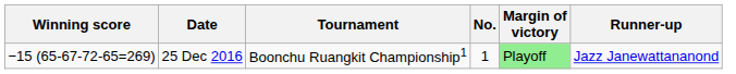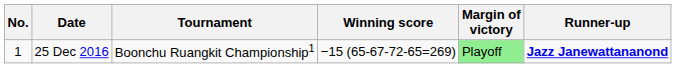 <table class="wikitable" style="font-size:95%;">
 <tr>
-<th>Winning score</th>
+<th>No.</th>
 <th>Date</th>
 <th>Tournament</th>
-<th>No.</th>
+<th>Winning score</th>
 <th>Margin of<br>victory</th>
 <th>Runner-up</th>
 </tr>
 <tr>
-<td>−15 (65-67-72-65=269)</td>
+<td align=center>1</td>
 <td align=right>25 Dec <a href='#'>2016</a></td>
 <td>Boonchu Ruangkit Championship<sup>1</sup></td>
-<td align=center>1</td>
+<td>−15 (65-67-72-65=269)</td>
 <td style="background: lightgreen;">Playoff</td>
-<td> <a href='#'>Jazz Janewattananond</a></td>
+<td><strong> <a href='#'>Jazz Janewattananond</a></strong></td>
 </tr>
 </table>
